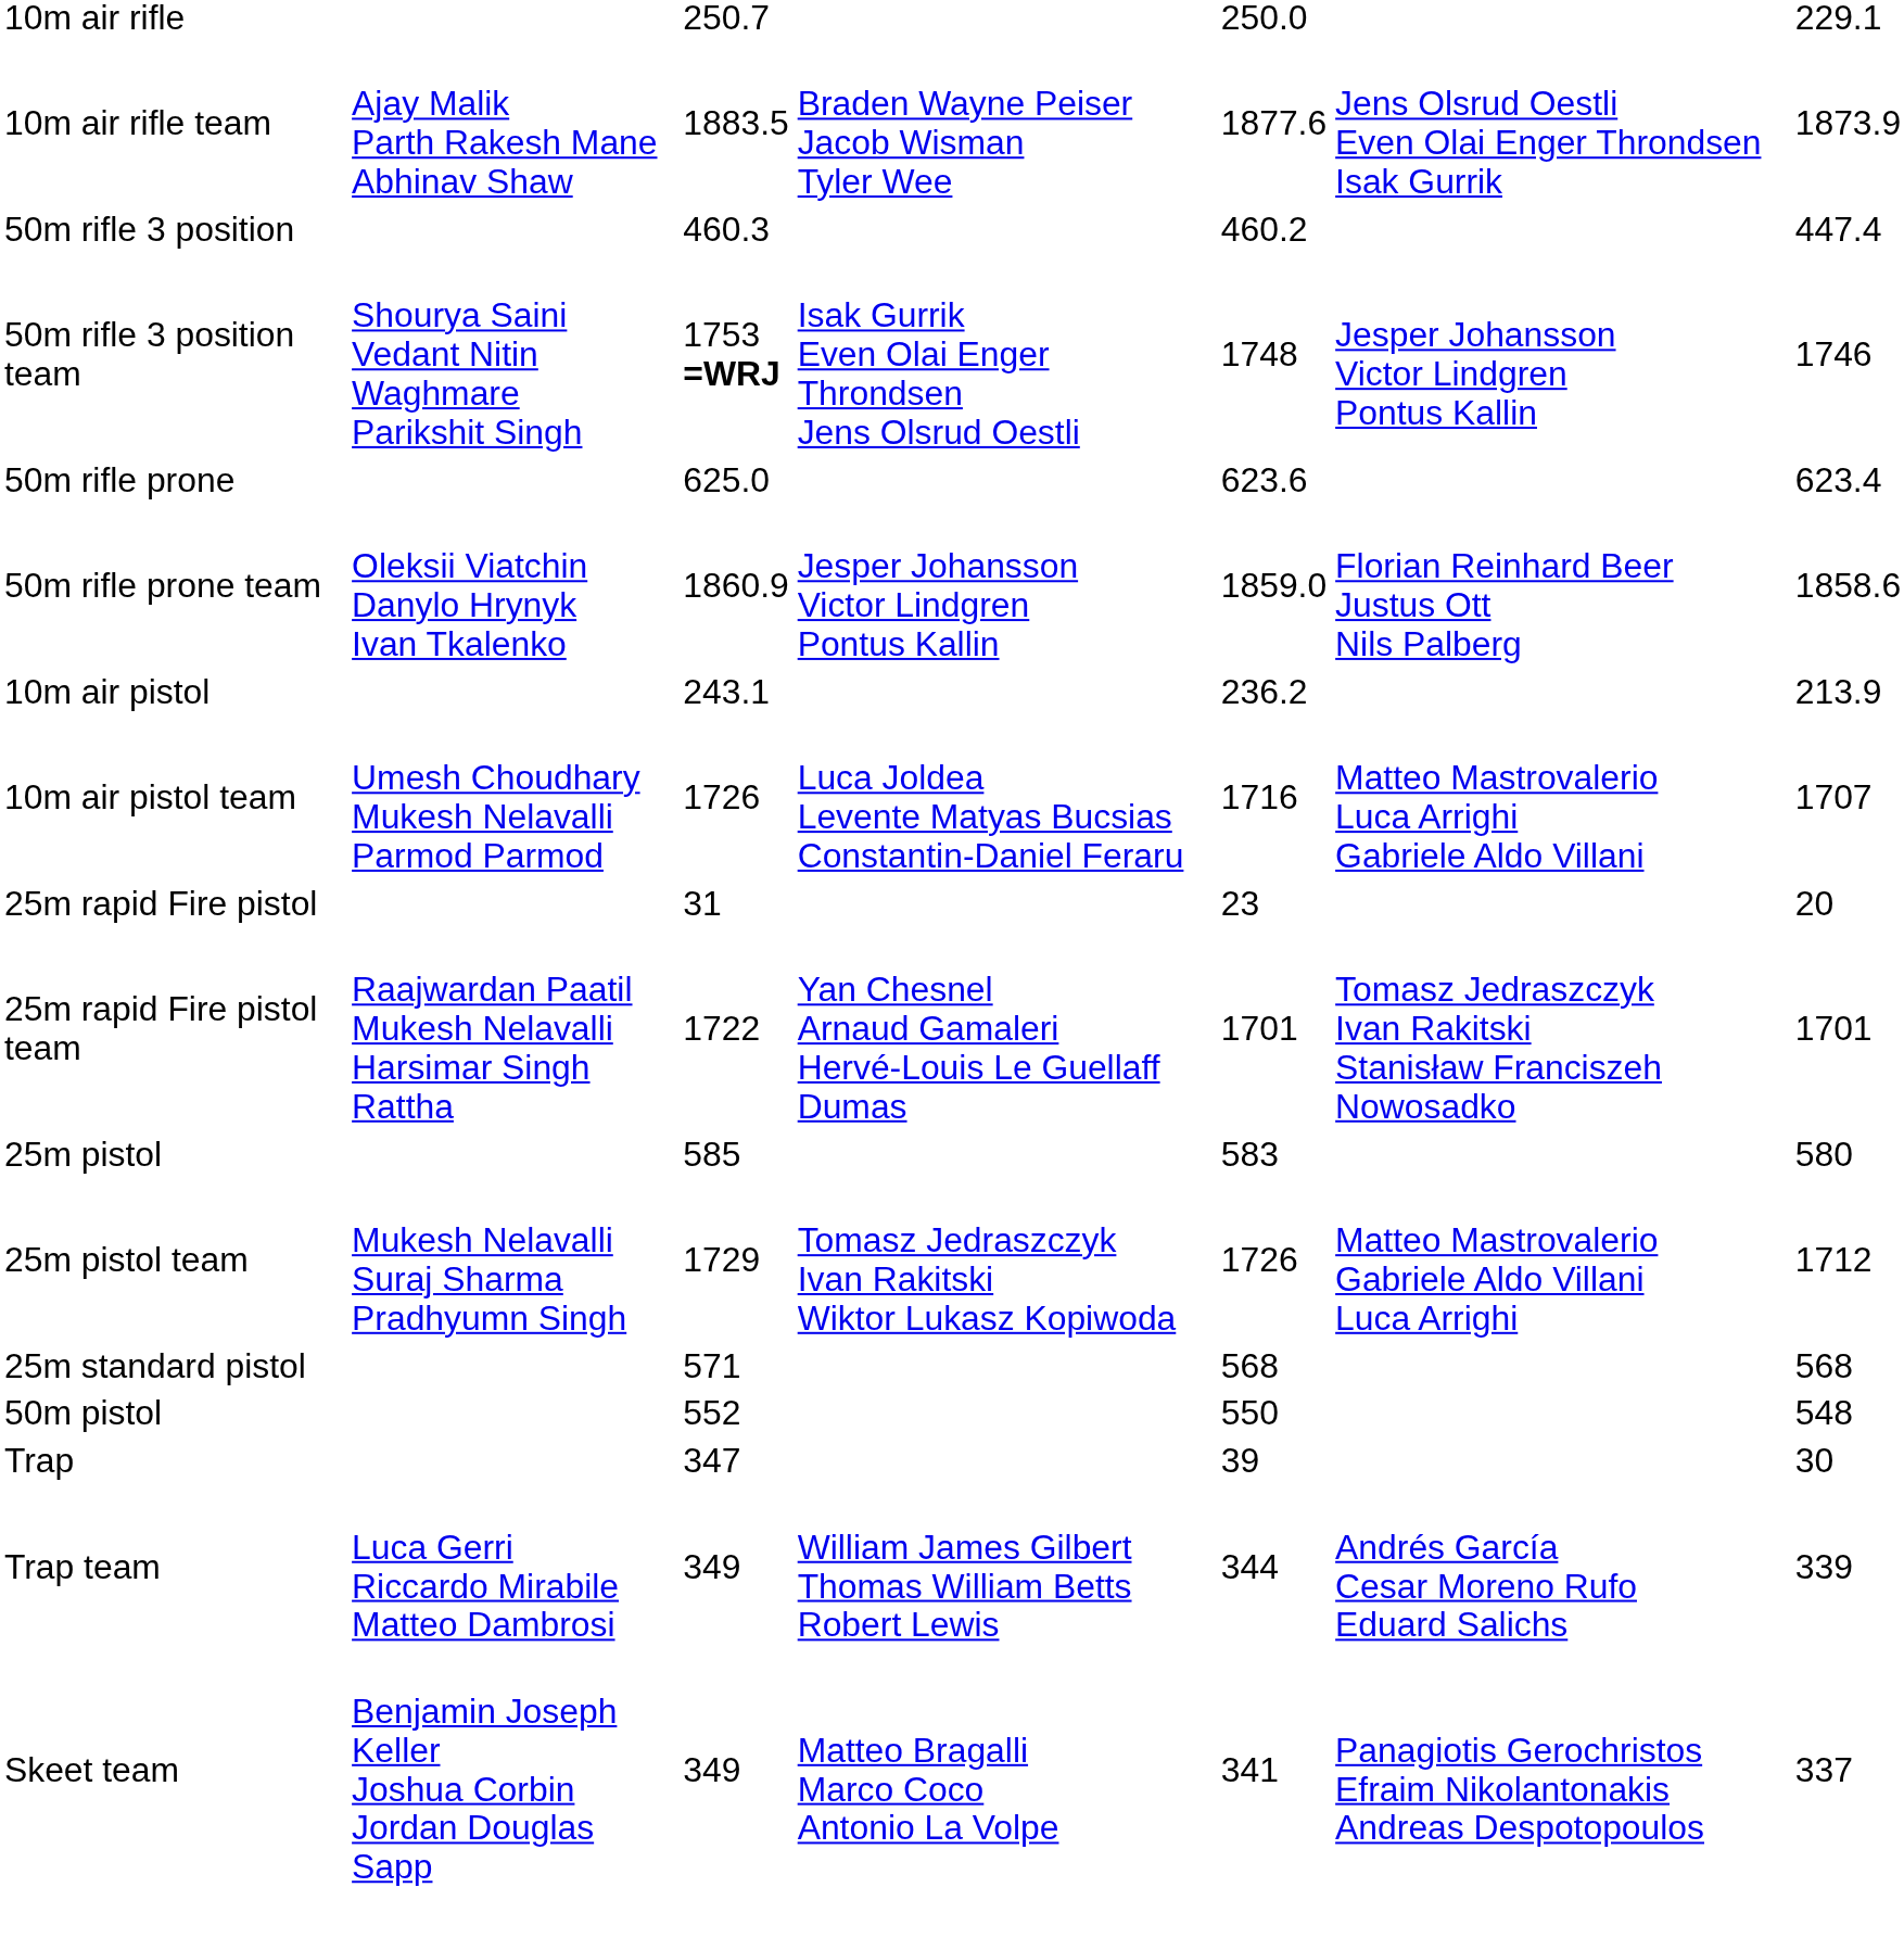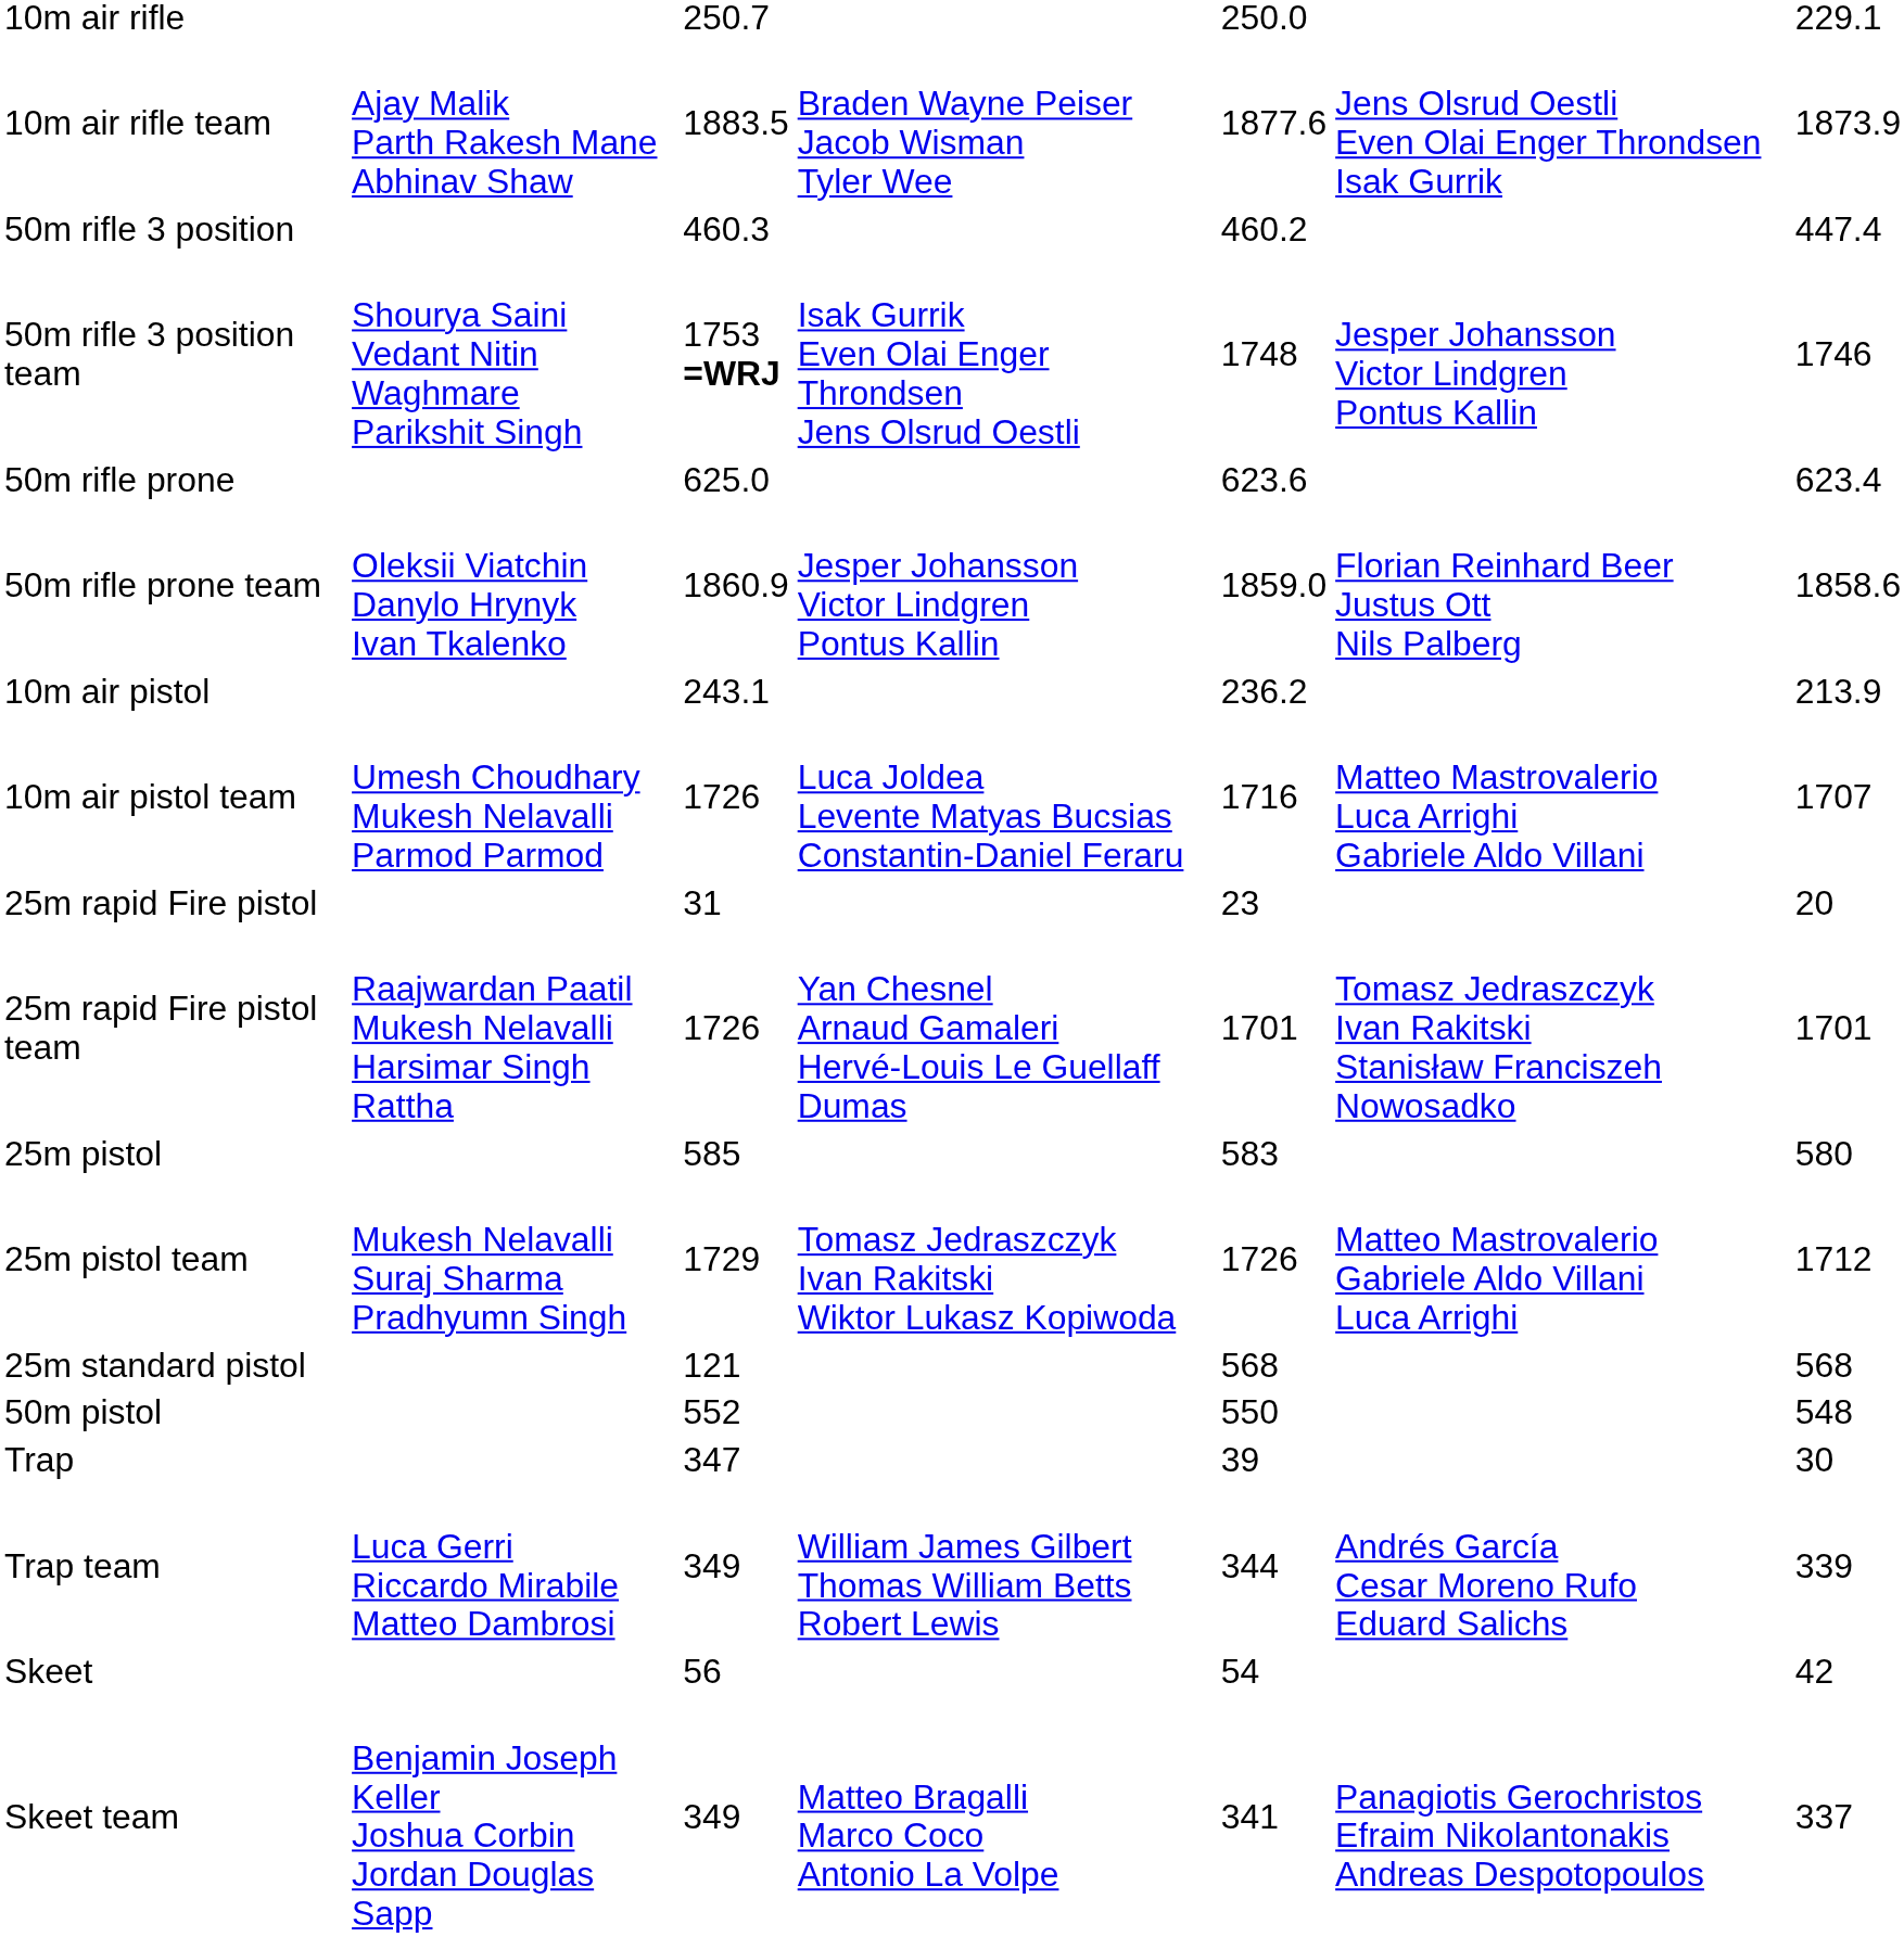 <table>
 <tr>
 <td>10m air rifle</td>
 <td></td>
 <td>250.7</td>
 <td></td>
 <td>250.0</td>
 <td></td>
 <td>229.1</td>
 </tr>
 <tr>
 <td>10m air rifle team</td>
 <td><br><a href='#'>Ajay Malik</a><br><a href='#'>Parth Rakesh Mane</a><br><a href='#'>Abhinav Shaw</a></td>
 <td>1883.5</td>
 <td><br><a href='#'>Braden Wayne Peiser</a><br><a href='#'>Jacob Wisman</a><br><a href='#'>Tyler Wee</a></td>
 <td>1877.6</td>
 <td><br><a href='#'>Jens Olsrud Oestli</a><br><a href='#'>Even Olai Enger Throndsen</a><br><a href='#'>Isak Gurrik</a></td>
 <td>1873.9</td>
 </tr>
 <tr>
 <td>50m rifle 3 position</td>
 <td></td>
 <td>460.3</td>
 <td></td>
 <td>460.2</td>
 <td></td>
 <td>447.4</td>
 </tr>
 <tr>
 <td>50m rifle 3 position team</td>
 <td><br><a href='#'>Shourya Saini</a><br><a href='#'>Vedant Nitin Waghmare</a><br><a href='#'>Parikshit Singh</a></td>
 <td>1753 <br><strong>=WRJ</strong></td>
 <td><br><a href='#'>Isak Gurrik</a><br><a href='#'>Even Olai Enger Throndsen</a><br><a href='#'>Jens Olsrud Oestli</a></td>
 <td>1748</td>
 <td><br><a href='#'>Jesper Johansson</a><br><a href='#'>Victor Lindgren</a><br><a href='#'>Pontus Kallin</a></td>
 <td>1746</td>
 </tr>
 <tr>
 <td>50m rifle prone</td>
 <td></td>
 <td>625.0</td>
 <td></td>
 <td>623.6</td>
 <td></td>
 <td>623.4</td>
 </tr>
 <tr>
 <td>50m rifle prone team</td>
 <td><br><a href='#'>Oleksii Viatchin</a><br><a href='#'>Danylo Hrynyk</a><br><a href='#'>Ivan Tkalenko</a></td>
 <td>1860.9</td>
 <td><br><a href='#'>Jesper Johansson</a><br><a href='#'>Victor Lindgren</a><br><a href='#'>Pontus Kallin</a></td>
 <td>1859.0</td>
 <td><br><a href='#'>Florian Reinhard Beer</a><br><a href='#'>Justus Ott</a><br><a href='#'>Nils Palberg</a></td>
 <td>1858.6</td>
 </tr>
 <tr>
 <td>10m air pistol</td>
 <td></td>
 <td>243.1</td>
 <td></td>
 <td>236.2</td>
 <td></td>
 <td>213.9</td>
 </tr>
 <tr>
 <td>10m air pistol team</td>
 <td><br><a href='#'>Umesh Choudhary</a><br><a href='#'>Mukesh Nelavalli</a><br><a href='#'>Parmod Parmod</a></td>
 <td>1726</td>
 <td><br><a href='#'>Luca Joldea</a><br><a href='#'>Levente Matyas Bucsias</a><br><a href='#'>Constantin-Daniel Feraru</a></td>
 <td>1716</td>
 <td><br><a href='#'>Matteo Mastrovalerio</a><br><a href='#'>Luca Arrighi</a><br><a href='#'>Gabriele Aldo Villani</a></td>
 <td>1707</td>
 </tr>
 <tr>
 <td>25m rapid Fire pistol</td>
 <td></td>
 <td>31</td>
 <td></td>
 <td>23</td>
 <td></td>
 <td>20</td>
 </tr>
 <tr>
 <td>25m rapid Fire pistol team</td>
 <td><br><a href='#'>Raajwardan Paatil</a><br><a href='#'>Mukesh Nelavalli</a><br><a href='#'>Harsimar Singh Rattha</a></td>
-<td>1722</td>
+<td>1726</td>
 <td><br><a href='#'>Yan Chesnel</a><br><a href='#'>Arnaud Gamaleri</a><br><a href='#'>Hervé-Louis Le Guellaff Dumas</a></td>
 <td>1701</td>
 <td><br><a href='#'>Tomasz Jedraszczyk</a><br><a href='#'>Ivan Rakitski</a><br><a href='#'>Stanisław Franciszeh Nowosadko</a></td>
 <td>1701</td>
 </tr>
 <tr>
 <td>25m pistol</td>
 <td></td>
 <td>585</td>
 <td></td>
 <td>583</td>
 <td></td>
 <td>580</td>
 </tr>
 <tr>
 <td>25m pistol team</td>
 <td><br><a href='#'>Mukesh Nelavalli</a><br><a href='#'>Suraj Sharma</a><br><a href='#'>Pradhyumn Singh</a></td>
 <td>1729</td>
 <td><br><a href='#'>Tomasz Jedraszczyk</a><br><a href='#'>Ivan Rakitski</a><br><a href='#'>Wiktor Lukasz Kopiwoda</a></td>
 <td>1726</td>
 <td><br><a href='#'>Matteo Mastrovalerio</a><br><a href='#'>Gabriele Aldo Villani</a><br><a href='#'>Luca Arrighi</a></td>
 <td>1712</td>
 </tr>
 <tr>
 <td>25m standard pistol</td>
 <td></td>
-<td>571</td>
+<td>121</td>
 <td></td>
 <td>568</td>
 <td></td>
 <td>568</td>
 </tr>
 <tr>
 <td>50m pistol</td>
 <td></td>
 <td>552</td>
 <td></td>
 <td>550</td>
 <td></td>
 <td>548</td>
 </tr>
 <tr>
 <td>Trap</td>
 <td></td>
 <td>347</td>
 <td></td>
 <td>39</td>
 <td></td>
 <td>30</td>
 </tr>
 <tr>
 <td>Trap team</td>
 <td><br><a href='#'>Luca Gerri</a><br><a href='#'>Riccardo Mirabile</a><br><a href='#'>Matteo Dambrosi</a></td>
 <td>349</td>
 <td><br><a href='#'>William James Gilbert</a><br><a href='#'>Thomas William Betts</a><br><a href='#'>Robert Lewis</a></td>
 <td>344</td>
 <td><br><a href='#'>Andrés García</a><br><a href='#'>Cesar Moreno Rufo</a><br> <a href='#'>Eduard Salichs</a></td>
 <td>339</td>
 </tr>
 <tr>
+<td>Skeet</td>
+<td></td>
+<td>56</td>
+<td></td>
+<td>54</td>
+<td></td>
+<td>42</td>
+</tr>
+<tr>
 <td>Skeet team</td>
 <td><br><a href='#'>Benjamin Joseph Keller</a><br><a href='#'>Joshua Corbin</a><br><a href='#'>Jordan Douglas Sapp</a></td>
 <td>349</td>
 <td><br><a href='#'>Matteo Bragalli</a><br><a href='#'>Marco Coco</a><br><a href='#'>Antonio La Volpe</a></td>
 <td>341</td>
 <td><br><a href='#'>Panagiotis Gerochristos</a><br><a href='#'>Efraim Nikolantonakis</a><br> <a href='#'>Andreas Despotopoulos</a></td>
 <td>337</td>
 </tr>
 </table>
